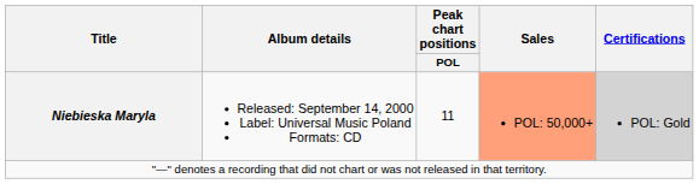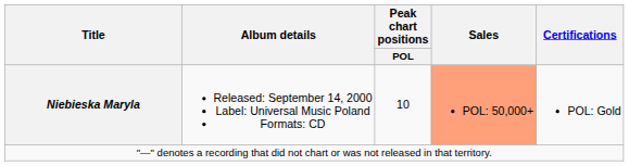 <table class="wikitable plainrowheaders" style="text-align:center;">
 <tr>
 <th scope="col" rowspan=2 style="width:15em;">Title</th>
 <th scope="col" rowspan=2>Album details</th>
 <th scope="col">Peak chart positions</th>
 <th scope="col" rowspan=2>Sales</th>
 <th scope="col" rowspan=2><a href='#'>Certifications</a></th>
 </tr>
 <tr>
 <th scope="col" style="width:3em;font-size:90%;">POL<br></th>
 </tr>
 <tr>
 <th scope="row"><em>Niebieska Maryla</em></th>
 <td><br><ul><li>Released: September 14, 2000</li><li>Label: Universal Music Poland</li><li>Formats: CD</li></ul></td>
-<td>11</td>
+<td>10</td>
 <td style="background: lightsalmon;"><br><ul><li>POL: 50,000+</li></ul></td>
-<td style="background: lightgrey;"><br><ul><li>POL: Gold</li></ul></td>
+<td><br><ul><li>POL: Gold</li></ul></td>
 </tr>
 <tr>
 <td colspan=20 style="font-size:90%">"—" denotes a recording that did not chart or was not released in that territory.</td>
 </tr>
 </table>
